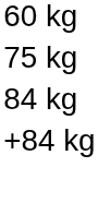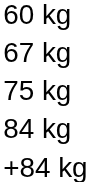 <table>
 <tr>
 <td>60 kg</td>
+<td></td>
+<td></td>
+<td></td>
+</tr>
+<tr>
+<td>67 kg</td>
 <td></td>
 <td></td>
 <td></td>
 </tr>
 <tr>
 <td>75 kg</td>
 <td></td>
 <td></td>
 <td></td>
 </tr>
 <tr>
 <td>84 kg</td>
 <td></td>
 <td></td>
 <td></td>
 </tr>
 <tr>
 <td>+84 kg</td>
 <td></td>
 <td></td>
 <td></td>
 </tr>
 </table>
